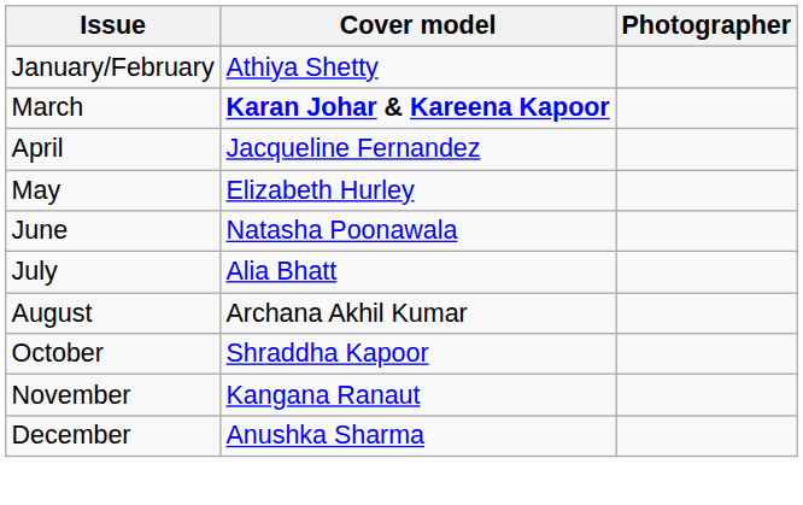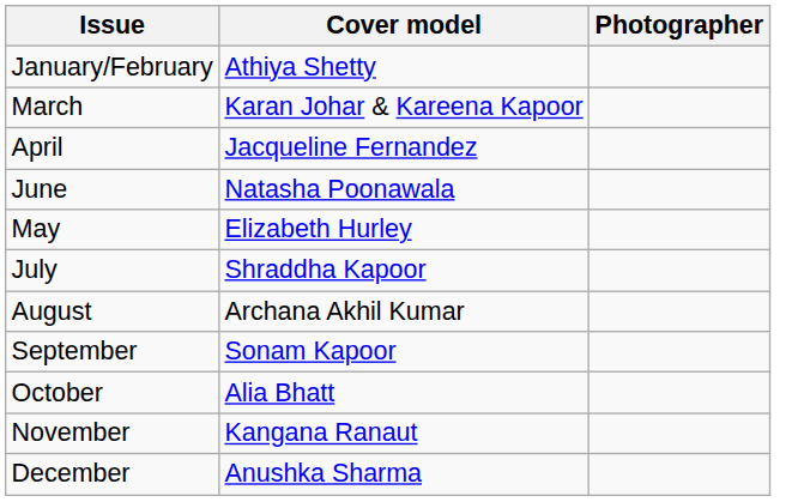 <table class="sortable wikitable">
 <tr>
 <th>Issue</th>
 <th>Cover model</th>
 <th>Photographer</th>
 </tr>
 <tr>
 <td>January/February</td>
 <td><a href='#'>Athiya Shetty</a></td>
 <td></td>
 </tr>
 <tr>
 <td>March</td>
-<td><strong><a href='#'>Karan Johar</a> & <a href='#'>Kareena Kapoor</a></strong></td>
+<td><a href='#'>Karan Johar</a> & <a href='#'>Kareena Kapoor</a></td>
 <td></td>
 </tr>
 <tr>
 <td>April</td>
 <td><a href='#'>Jacqueline Fernandez</a></td>
 <td></td>
 </tr>
 <tr>
+<td>June</td>
+<td><a href='#'>Natasha Poonawala</a></td>
+<td></td>
+</tr>
+<tr>
 <td>May</td>
 <td><a href='#'>Elizabeth Hurley</a></td>
 <td></td>
 </tr>
 <tr>
-<td>June</td>
-<td><a href='#'>Natasha Poonawala</a></td>
-<td></td>
-</tr>
-<tr>
 <td>July</td>
-<td><a href='#'>Alia Bhatt</a></td>
+<td><a href='#'>Shraddha Kapoor</a></td>
 <td></td>
 </tr>
 <tr>
 <td>August</td>
 <td>Archana Akhil Kumar</td>
 <td></td>
 </tr>
 <tr>
+<td>September</td>
+<td><a href='#'>Sonam Kapoor</a></td>
+<td></td>
+</tr>
+<tr>
 <td>October</td>
-<td><a href='#'>Shraddha Kapoor</a></td>
+<td><a href='#'>Alia Bhatt</a></td>
 <td></td>
 </tr>
 <tr>
 <td>November</td>
 <td><a href='#'>Kangana Ranaut</a></td>
 <td></td>
 </tr>
 <tr>
 <td>December</td>
 <td><a href='#'>Anushka Sharma</a></td>
 <td></td>
 </tr>
 </table>
